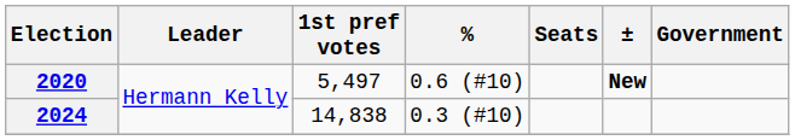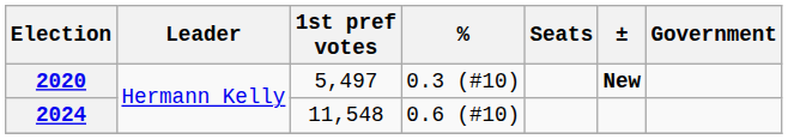 <table class="wikitable" style="text-align:center;">
 <tr>
 <th>Election</th>
 <th>Leader</th>
 <th>1st pref<br>votes</th>
 <th>%</th>
 <th>Seats</th>
 <th>±</th>
 <th>Government</th>
 </tr>
 <tr>
 <th><a href='#'>2020</a></th>
 <td rowspan=2><a href='#'>Hermann Kelly</a></td>
 <td>5,497</td>
-<td>0.6 (#10)</td>
+<td>0.3 (#10)</td>
 <td></td>
 <td><strong>New</strong></td>
 <td></td>
 </tr>
 <tr>
 <th><a href='#'>2024</a></th>
-<td>14,838</td>
-<td>0.3 (#10)</td>
+<td>11,548</td>
+<td>0.6 (#10)</td>
 <td></td>
 <td></td>
 <td></td>
 </tr>
 <tr>
 </tr>
 </table>
